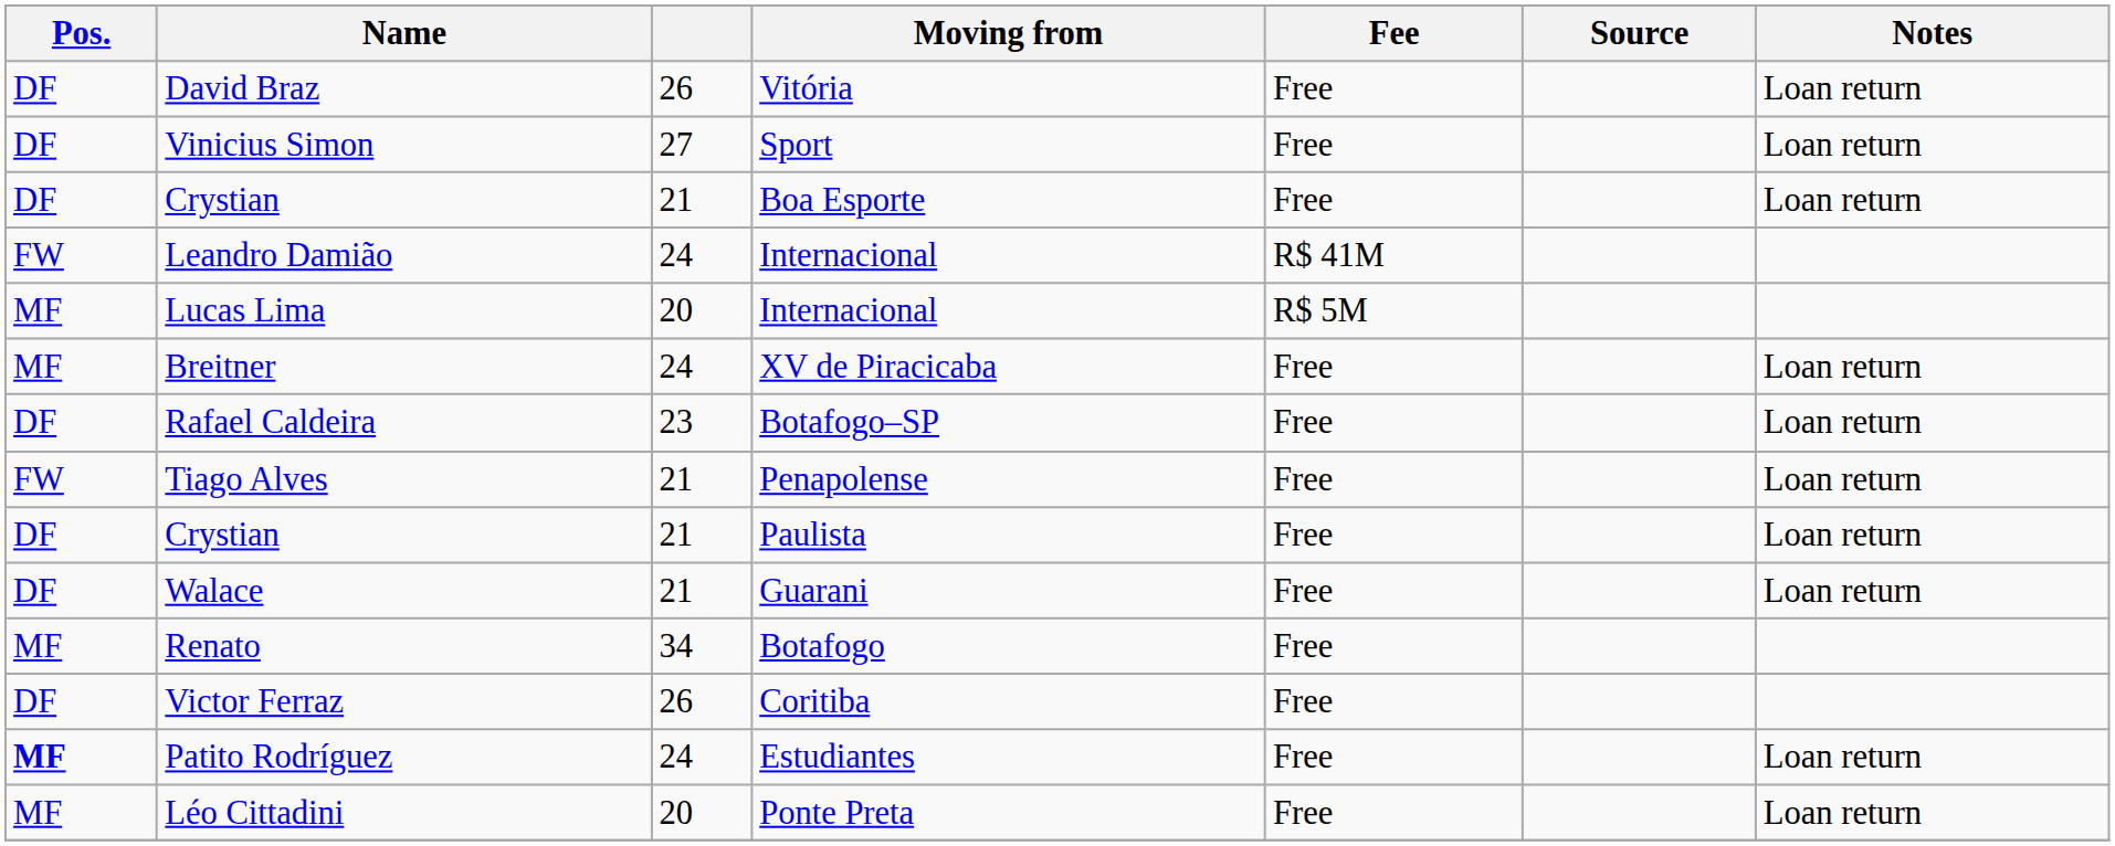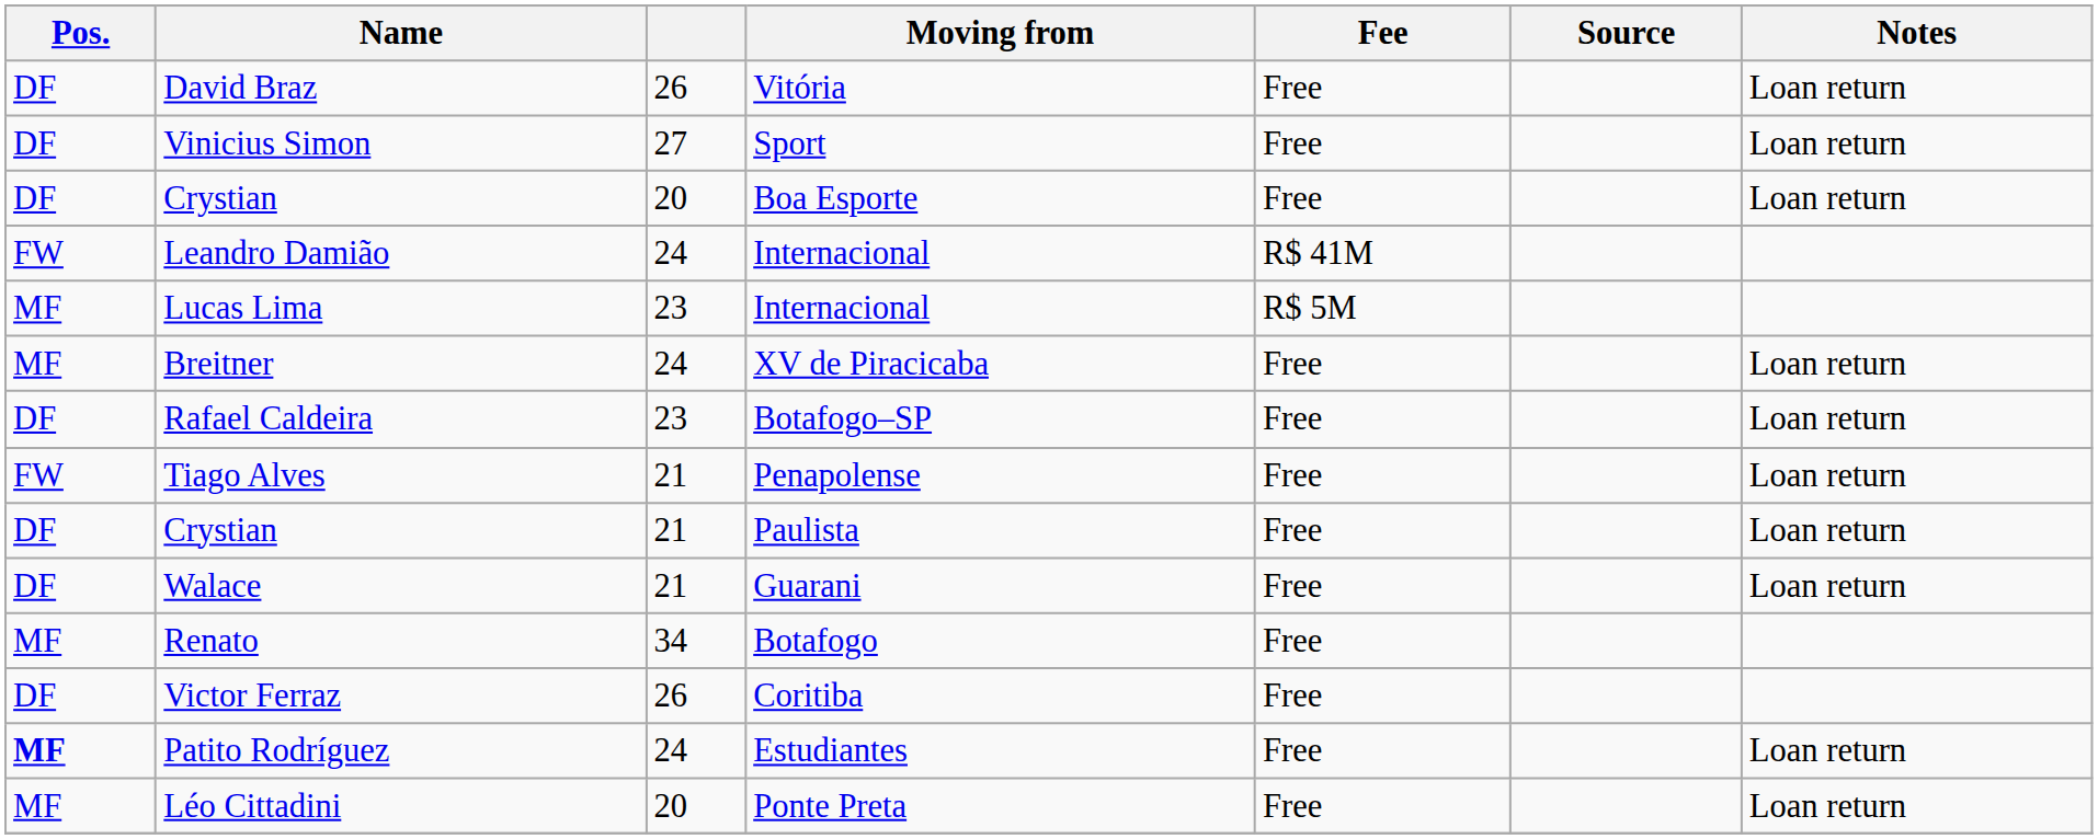 <table class="wikitable sortable" style="width:75%; text-align:center; font-size:95%; text-align:left">
 <tr>
 <th><a href='#'>Pos.</a></th>
 <th>Name</th>
 <th></th>
 <th>Moving from</th>
 <th>Fee</th>
 <th>Source</th>
 <th>Notes</th>
 </tr>
 <tr>
 <td><a href='#'>DF</a></td>
 <td style="text-align:left;"> <a href='#'>David Braz</a></td>
 <td>26</td>
 <td style="text-align:left;"><a href='#'>Vitória</a></td>
 <td>Free</td>
 <td></td>
 <td>Loan return</td>
 </tr>
 <tr>
 <td><a href='#'>DF</a></td>
 <td style="text-align:left;"> <a href='#'>Vinicius Simon</a></td>
 <td>27</td>
 <td style="text-align:left;"><a href='#'>Sport</a></td>
 <td>Free</td>
 <td></td>
 <td>Loan return</td>
 </tr>
 <tr>
 <td><a href='#'>DF</a></td>
 <td style="text-align:left;"> <a href='#'>Crystian</a></td>
-<td>21</td>
+<td>20</td>
 <td style="text-align:left;"><a href='#'>Boa Esporte</a></td>
 <td>Free</td>
 <td></td>
 <td>Loan return</td>
 </tr>
 <tr>
 <td><a href='#'>FW</a></td>
 <td style="text-align:left;"> <a href='#'>Leandro Damião</a></td>
 <td>24</td>
 <td style="text-align:left;"><a href='#'>Internacional</a></td>
 <td>R$ 41M</td>
 <td></td>
 <td></td>
 </tr>
 <tr>
 <td><a href='#'>MF</a></td>
 <td style="text-align:left;"> <a href='#'>Lucas Lima</a></td>
-<td>20</td>
+<td>23</td>
 <td style="text-align:left;"><a href='#'>Internacional</a></td>
 <td>R$ 5M</td>
 <td></td>
 <td></td>
 </tr>
 <tr>
 <td><a href='#'>MF</a></td>
 <td style="text-align:left;"> <a href='#'>Breitner</a></td>
 <td>24</td>
 <td style="text-align:left;"><a href='#'>XV de Piracicaba</a></td>
 <td>Free</td>
 <td></td>
 <td>Loan return</td>
 </tr>
 <tr>
 <td><a href='#'>DF</a></td>
 <td style="text-align:left;"> <a href='#'>Rafael Caldeira</a></td>
 <td>23</td>
 <td style="text-align:left;"><a href='#'>Botafogo–SP</a></td>
 <td>Free</td>
 <td></td>
 <td>Loan return</td>
 </tr>
 <tr>
 <td><a href='#'>FW</a></td>
 <td style="text-align:left;"> <a href='#'>Tiago Alves</a></td>
 <td>21</td>
 <td style="text-align:left;"><a href='#'>Penapolense</a></td>
 <td>Free</td>
 <td></td>
 <td>Loan return</td>
 </tr>
 <tr>
 <td><a href='#'>DF</a></td>
 <td style="text-align:left;"> <a href='#'>Crystian</a></td>
 <td>21</td>
 <td style="text-align:left;"><a href='#'>Paulista</a></td>
 <td>Free</td>
 <td></td>
 <td>Loan return</td>
 </tr>
 <tr>
 <td><a href='#'>DF</a></td>
 <td style="text-align:left;"> <a href='#'>Walace</a></td>
 <td>21</td>
 <td style="text-align:left;"><a href='#'>Guarani</a></td>
 <td>Free</td>
 <td></td>
 <td>Loan return</td>
 </tr>
 <tr>
 <td><a href='#'>MF</a></td>
 <td style="text-align:left;"> <a href='#'>Renato</a></td>
 <td>34</td>
 <td style="text-align:left;"><a href='#'>Botafogo</a></td>
 <td>Free</td>
 <td> </td>
 <td></td>
 </tr>
 <tr>
 <td><a href='#'>DF</a></td>
 <td style="text-align:left;"> <a href='#'>Victor Ferraz</a></td>
 <td>26</td>
 <td style="text-align:left;"><a href='#'>Coritiba</a></td>
 <td>Free</td>
 <td></td>
 <td></td>
 </tr>
 <tr>
 <td><strong><a href='#'>MF</a></strong></td>
 <td style="text-align:left;"> <a href='#'>Patito Rodríguez</a></td>
 <td>24</td>
 <td style="text-align:left;"><a href='#'>Estudiantes</a> </td>
 <td>Free</td>
 <td></td>
 <td>Loan return</td>
 </tr>
 <tr>
 <td><a href='#'>MF</a></td>
 <td style="text-align:left;"> <a href='#'>Léo Cittadini</a></td>
 <td>20</td>
 <td style="text-align:left;"><a href='#'>Ponte Preta</a></td>
 <td>Free</td>
 <td> </td>
 <td>Loan return</td>
 </tr>
 <tr>
 </tr>
 </table>
